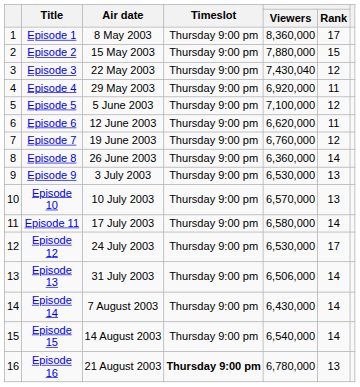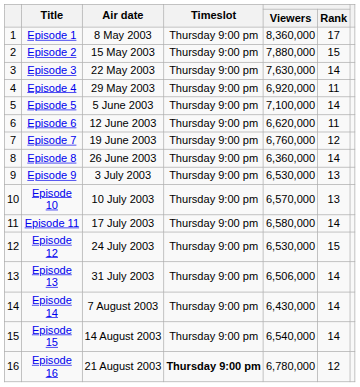 <table class="wikitable" style="text-align:center">
 <tr>
 <th rowspan="2"></th>
 <th width="80" rowspan="2">Title</th>
 <th rowspan="2">Air date</th>
 <th rowspan="2">Timeslot</th>
 <th colspan="2"></th>
 <th rowspan="2"></th>
 </tr>
 <tr>
 <th>Viewers</th>
 <th>Rank</th>
 </tr>
 <tr>
 <td>1</td>
 <td><a href='#'>Episode 1</a></td>
 <td>8 May 2003</td>
 <td>Thursday 9:00 pm</td>
 <td>8,360,000</td>
 <td>17</td>
 <td></td>
 </tr>
 <tr>
 <td>2</td>
 <td><a href='#'>Episode 2</a></td>
 <td>15 May 2003</td>
 <td>Thursday 9:00 pm</td>
 <td>7,880,000</td>
 <td>15</td>
 <td></td>
 </tr>
 <tr>
 <td>3</td>
 <td><a href='#'>Episode 3</a></td>
 <td>22 May 2003</td>
 <td>Thursday 9:00 pm</td>
-<td>7,430,040</td>
-<td>12</td>
+<td>7,630,000</td>
+<td>14</td>
 <td></td>
 </tr>
 <tr>
 <td>4</td>
 <td><a href='#'>Episode 4</a></td>
 <td>29 May 2003</td>
 <td>Thursday 9:00 pm</td>
 <td>6,920,000</td>
 <td>11</td>
 <td></td>
 </tr>
 <tr>
 <td>5</td>
 <td><a href='#'>Episode 5</a></td>
 <td>5 June 2003</td>
 <td>Thursday 9:00 pm</td>
 <td>7,100,000</td>
-<td>12</td>
+<td>14</td>
 <td></td>
 </tr>
 <tr>
 <td>6</td>
 <td><a href='#'>Episode 6</a></td>
 <td>12 June 2003</td>
 <td>Thursday 9:00 pm</td>
 <td>6,620,000</td>
 <td>11</td>
 <td></td>
 </tr>
 <tr>
 <td>7</td>
 <td><a href='#'>Episode 7</a></td>
 <td>19 June 2003</td>
 <td>Thursday 9:00 pm</td>
 <td>6,760,000</td>
 <td>12</td>
 <td></td>
 </tr>
 <tr>
 <td>8</td>
 <td><a href='#'>Episode 8</a></td>
 <td>26 June 2003</td>
 <td>Thursday 9:00 pm</td>
 <td>6,360,000</td>
 <td>14</td>
 <td></td>
 </tr>
 <tr>
 <td>9</td>
 <td><a href='#'>Episode 9</a></td>
 <td>3 July 2003</td>
 <td>Thursday 9:00 pm</td>
 <td>6,530,000</td>
 <td>13</td>
 <td></td>
 </tr>
 <tr>
 <td>10</td>
 <td><a href='#'>Episode 10</a></td>
 <td>10 July 2003</td>
 <td>Thursday 9:00 pm</td>
 <td>6,570,000</td>
 <td>13</td>
 <td></td>
 </tr>
 <tr>
 <td>11</td>
 <td><a href='#'>Episode 11</a></td>
 <td>17 July 2003</td>
 <td>Thursday 9:00 pm</td>
 <td>6,580,000</td>
 <td>14</td>
 <td></td>
 </tr>
 <tr>
 <td>12</td>
 <td><a href='#'>Episode 12</a></td>
 <td>24 July 2003</td>
 <td>Thursday 9:00 pm</td>
 <td>6,530,000</td>
-<td>17</td>
+<td>15</td>
 <td></td>
 </tr>
 <tr>
 <td>13</td>
 <td><a href='#'>Episode 13</a></td>
 <td>31 July 2003</td>
 <td>Thursday 9:00 pm</td>
 <td>6,506,000</td>
 <td>14</td>
 <td></td>
 </tr>
 <tr>
 <td>14</td>
 <td><a href='#'>Episode 14</a></td>
 <td>7 August 2003</td>
 <td>Thursday 9:00 pm</td>
 <td>6,430,000</td>
 <td>14</td>
 <td></td>
 </tr>
 <tr>
 <td>15</td>
 <td><a href='#'>Episode 15</a></td>
 <td>14 August 2003</td>
 <td>Thursday 9:00 pm</td>
 <td>6,540,000</td>
 <td>14</td>
 <td></td>
 </tr>
 <tr>
 <td>16</td>
 <td><a href='#'>Episode 16</a></td>
 <td>21 August 2003</td>
 <td><strong>Thursday 9:00 pm</strong></td>
 <td>6,780,000</td>
-<td>13</td>
+<td>12</td>
 <td></td>
 </tr>
 </table>
